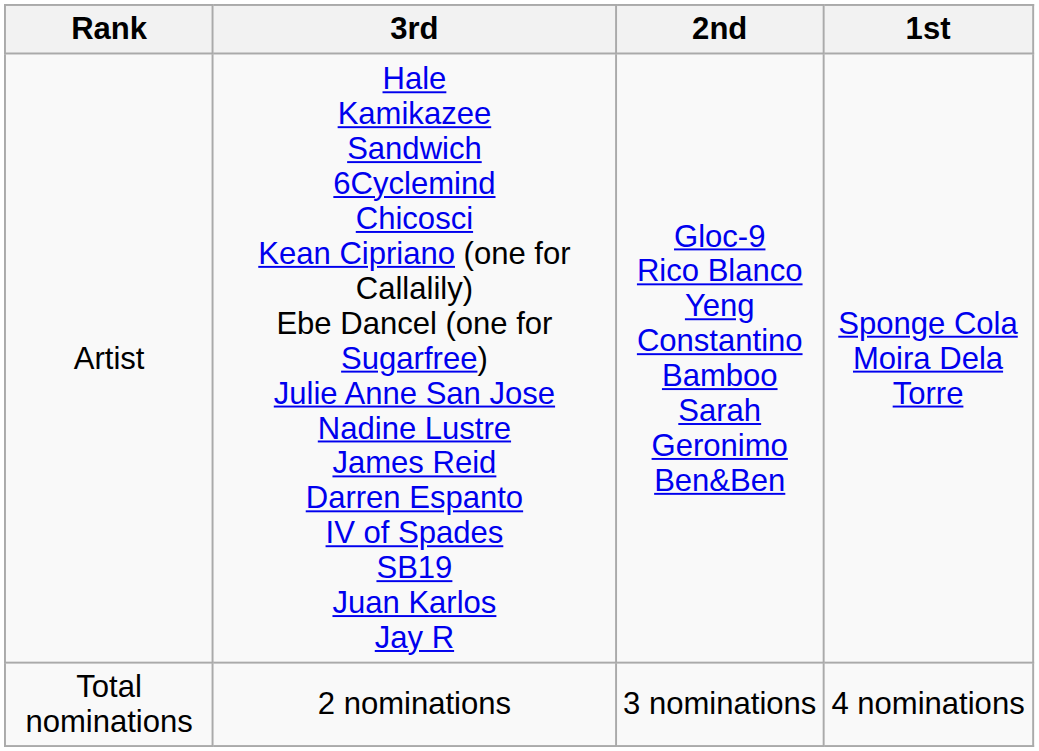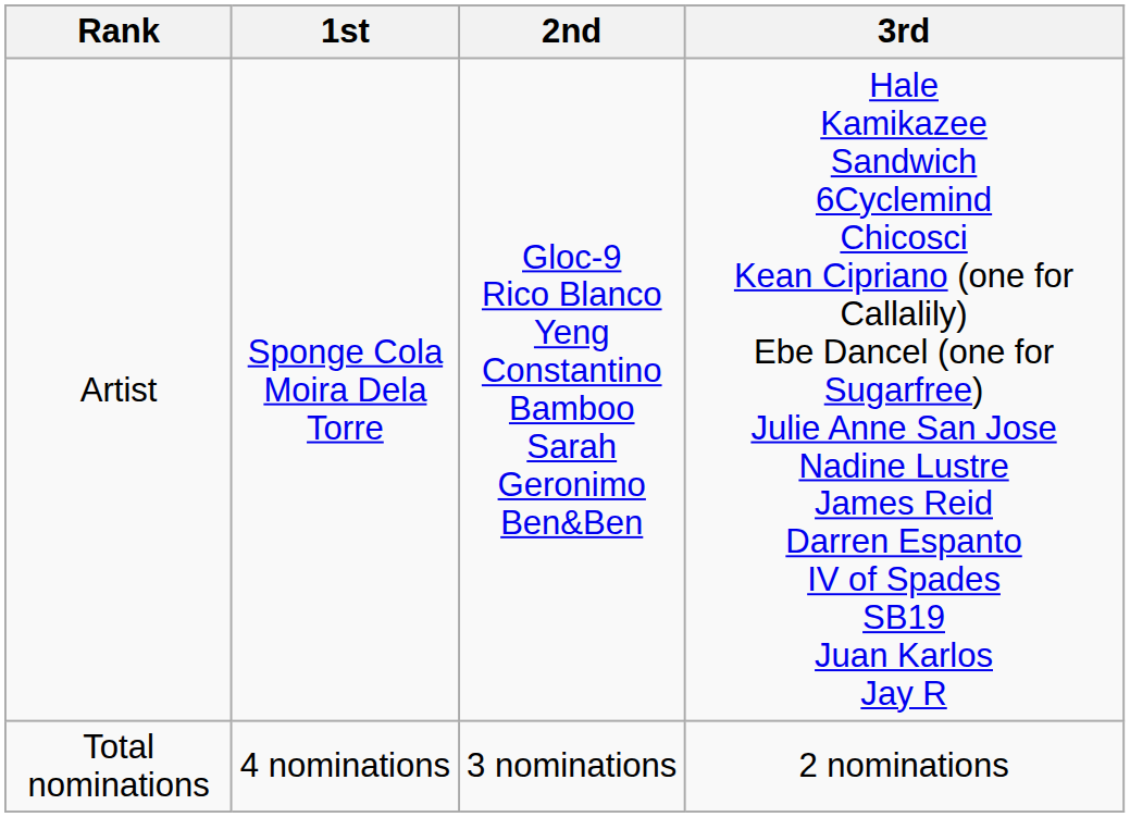 <table class="wikitable" border="1">
 <tr>
 <th width="100">Rank</th>
+<th width="100">1st</th>
+<th width="100">2nd</th>
 <th width="200">3rd</th>
-<th width="100">2nd</th>
-<th width="100">1st</th>
 </tr>
 <tr align=center>
 <td>Artist</td>
+<td><a href='#'>Sponge Cola</a><br><a href='#'>Moira Dela Torre</a></td>
+<td><a href='#'>Gloc-9</a><br><a href='#'>Rico Blanco</a><br><a href='#'>Yeng Constantino</a><br><a href='#'>Bamboo</a><br><a href='#'>Sarah Geronimo</a><br><a href='#'>Ben&Ben</a></td>
 <td><a href='#'>Hale</a><br><a href='#'>Kamikazee</a><br><a href='#'>Sandwich</a><br><a href='#'>6Cyclemind</a><br><a href='#'>Chicosci</a><br><a href='#'>Kean Cipriano</a> (one for Callalily)<br>Ebe Dancel (one for <a href='#'>Sugarfree</a>)<br><a href='#'>Julie Anne San Jose</a><br><a href='#'>Nadine Lustre</a><br><a href='#'>James Reid</a><br><a href='#'>Darren Espanto</a><br><a href='#'>IV of Spades</a><br><a href='#'>SB19</a><br><a href='#'>Juan Karlos</a><br><a href='#'>Jay R</a></td>
-<td><a href='#'>Gloc-9</a><br><a href='#'>Rico Blanco</a><br><a href='#'>Yeng Constantino</a><br><a href='#'>Bamboo</a><br><a href='#'>Sarah Geronimo</a><br><a href='#'>Ben&Ben</a></td>
-<td><a href='#'>Sponge Cola</a><br><a href='#'>Moira Dela Torre</a></td>
 </tr>
 <tr align=center>
 <td>Total nominations</td>
+<td>4 nominations</td>
+<td>3 nominations</td>
 <td>2 nominations</td>
-<td>3 nominations</td>
-<td>4 nominations</td>
 </tr>
 </table>
